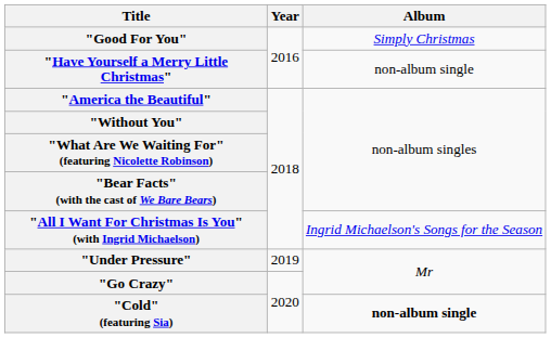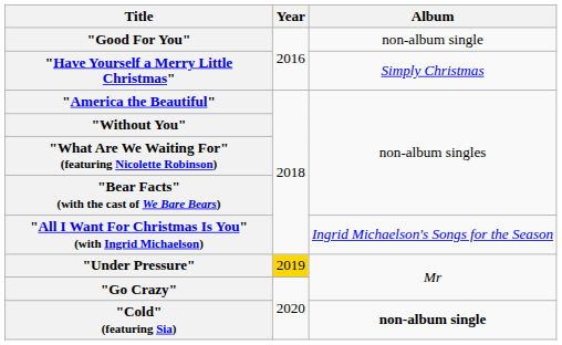 <table class="wikitable plainrowheaders" style="text-align:center;">
 <tr>
 <th scope="col" rowspan="1" style="width:18em;">Title</th>
 <th scope="col" rowspan="1" style="width:1em;">Year</th>
 <th scope="col" rowspan="1">Album</th>
 </tr>
 <tr>
 <th scope="row">"Good For You"</th>
 <td rowspan="2">2016</td>
-<td><em><a href='#'>Simply Christmas</a></em></td>
+<td>non-album single</td>
 </tr>
 <tr>
 <th scope="row">"<a href='#'>Have Yourself a Merry Little Christmas</a>"</th>
-<td>non-album single</td>
+<td><em><a href='#'>Simply Christmas</a></em></td>
 </tr>
 <tr>
 <th scope="row">"<a href='#'>America the Beautiful</a>"</th>
 <td rowspan="5">2018</td>
 <td rowspan="4">non-album singles</td>
 </tr>
 <tr>
 <th scope="row">"Without You"</th>
 </tr>
 <tr>
 <th scope="row">"What Are We Waiting For"<br><small>(featuring <a href='#'>Nicolette Robinson</a>)</small></th>
 </tr>
 <tr>
 <th scope="row">"Bear Facts" <br><small>(with the cast of <em><a href='#'>We Bare Bears</a></em>)</small></th>
 </tr>
 <tr>
 <th scope="row">"<a href='#'>All I Want For Christmas Is You</a>"<br><small>(with <a href='#'>Ingrid Michaelson</a>)</small></th>
 <td><em><a href='#'>Ingrid Michaelson's Songs for the Season</a></em></td>
 </tr>
 <tr>
 <th scope="row">"Under Pressure"</th>
-<td rowspan="1">2019</td>
+<td rowspan="1" style="background: gold;">2019</td>
 <td rowspan="2"><em>Mr</em></td>
 </tr>
 <tr>
 <th scope="row">"Go Crazy"</th>
 <td rowspan="2">2020</td>
 </tr>
 <tr>
 <th scope="row">"Cold" <br><small>(featuring <a href='#'>Sia</a>)</small></th>
 <td><strong>non-album single</strong></td>
 </tr>
 </table>
